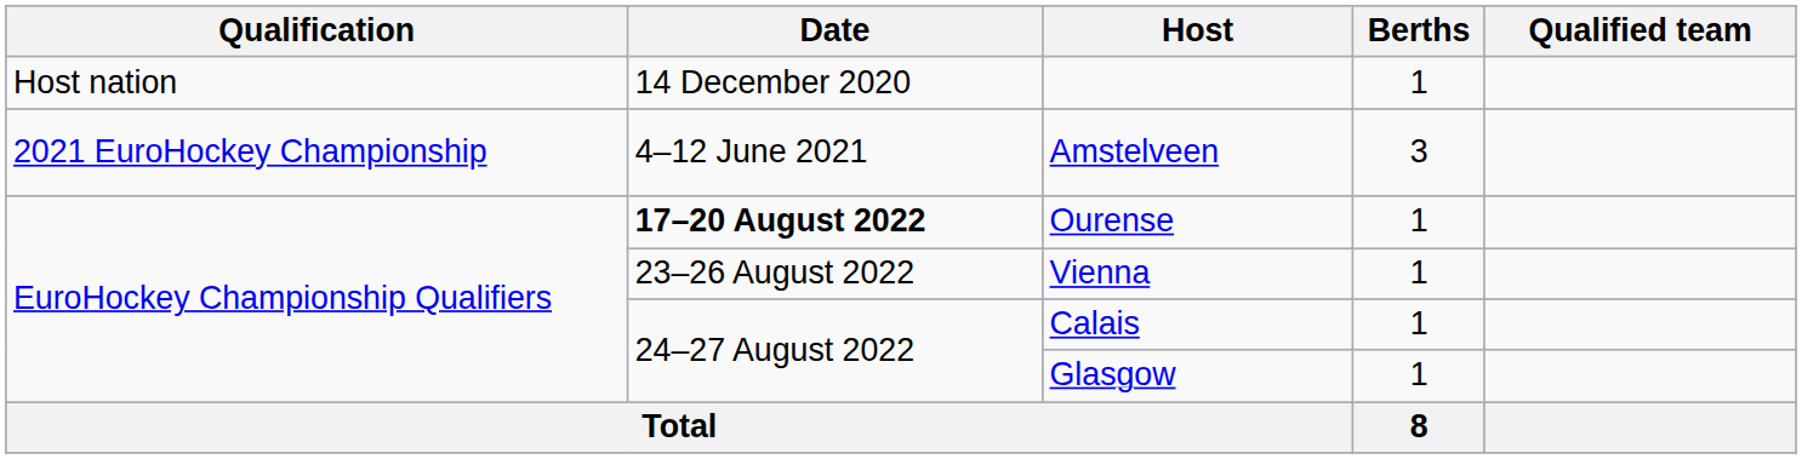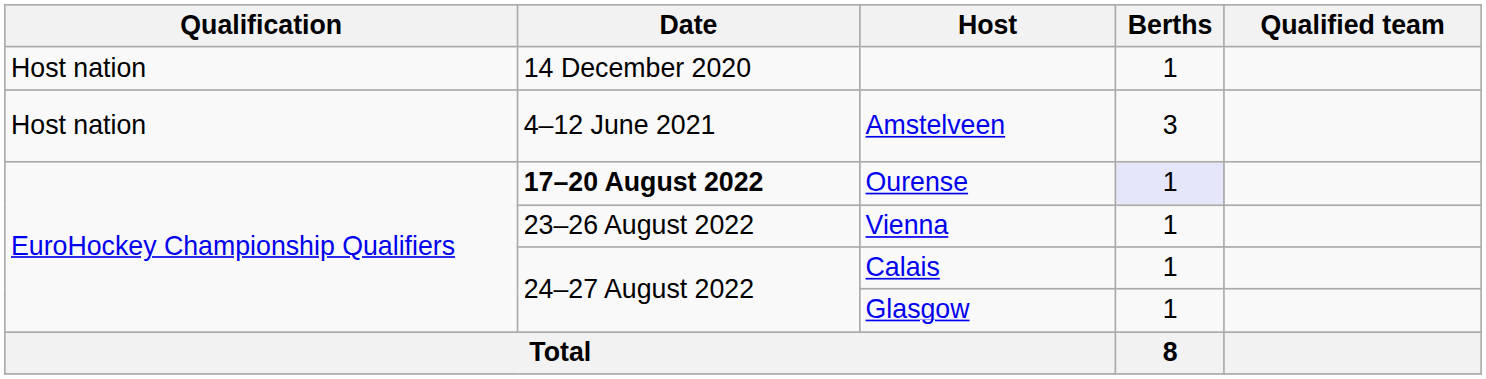 <table class="wikitable" width=70%>
 <tr>
 <th width=30%>Qualification</th>
 <th width=20%>Date</th>
 <th width=15%>Host</th>
 <th width=5%>Berths</th>
 <th width=15%>Qualified team</th>
 </tr>
 <tr>
 <td>Host nation</td>
 <td>14 December 2020</td>
 <td></td>
 <td align=center>1</td>
 <td></td>
 </tr>
 <tr>
-<td><a href='#'>2021 EuroHockey Championship</a></td>
+<td>Host nation</td>
 <td>4–12 June 2021</td>
 <td> <a href='#'>Amstelveen</a></td>
 <td align=center>3</td>
 <td><br><br></td>
 </tr>
 <tr>
 <td rowspan=4><a href='#'>EuroHockey Championship Qualifiers</a></td>
 <td><strong>17–20 August 2022</strong></td>
 <td> <a href='#'>Ourense</a></td>
-<td align=center>1</td>
+<td align=center style="background: lavender;">1</td>
 <td></td>
 </tr>
 <tr>
 <td>23–26 August 2022</td>
 <td> <a href='#'>Vienna</a></td>
 <td align=center>1</td>
 <td></td>
 </tr>
 <tr>
 <td rowspan=2>24–27 August 2022</td>
 <td> <a href='#'>Calais</a></td>
 <td align=center>1</td>
 <td></td>
 </tr>
 <tr>
 <td> <a href='#'>Glasgow</a></td>
 <td align=center>1</td>
 <td></td>
 </tr>
 <tr>
 <th colspan=3>Total</th>
 <th>8</th>
 <th></th>
 </tr>
 </table>
